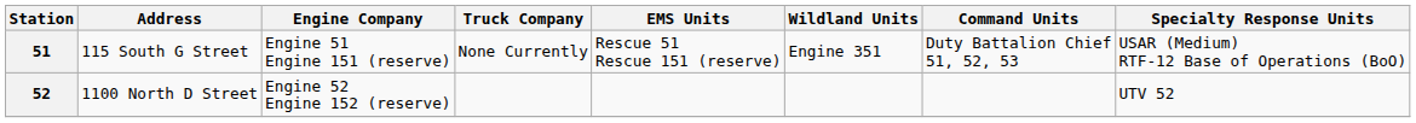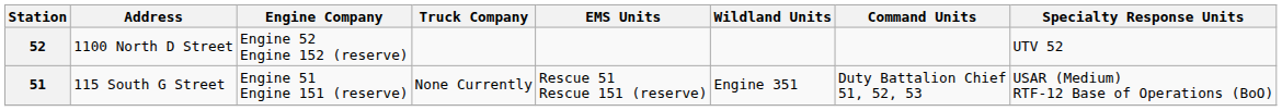 <table class="wikitable">
 <tr>
 <th>Station</th>
 <th>Address</th>
 <th>Engine Company</th>
 <th>Truck Company</th>
 <th>EMS Units</th>
 <th>Wildland Units</th>
 <th>Command Units</th>
 <th>Specialty Response Units</th>
 </tr>
 <tr>
+<th>52</th>
+<td>1100 North D Street</td>
+<td>Engine 52<br>Engine 152 (reserve)</td>
+<td></td>
+<td></td>
+<td></td>
+<td></td>
+<td>UTV 52</td>
+</tr>
+<tr>
 <th>51</th>
 <td>115 South G Street</td>
 <td>Engine 51<br>Engine 151 (reserve)</td>
 <td>None Currently</td>
 <td>Rescue 51<br>Rescue 151 (reserve)</td>
 <td>Engine 351</td>
 <td>Duty Battalion Chief <br> 51, 52, 53</td>
 <td>USAR (Medium)<br>RTF-12 Base of Operations (BoO)</td>
 </tr>
 <tr>
-<th>52</th>
-<td>1100 North D Street</td>
-<td>Engine 52<br>Engine 152 (reserve)</td>
-<td></td>
-<td></td>
-<td></td>
-<td></td>
-<td>UTV 52</td>
-</tr>
-<tr>
 </tr>
 </table>
